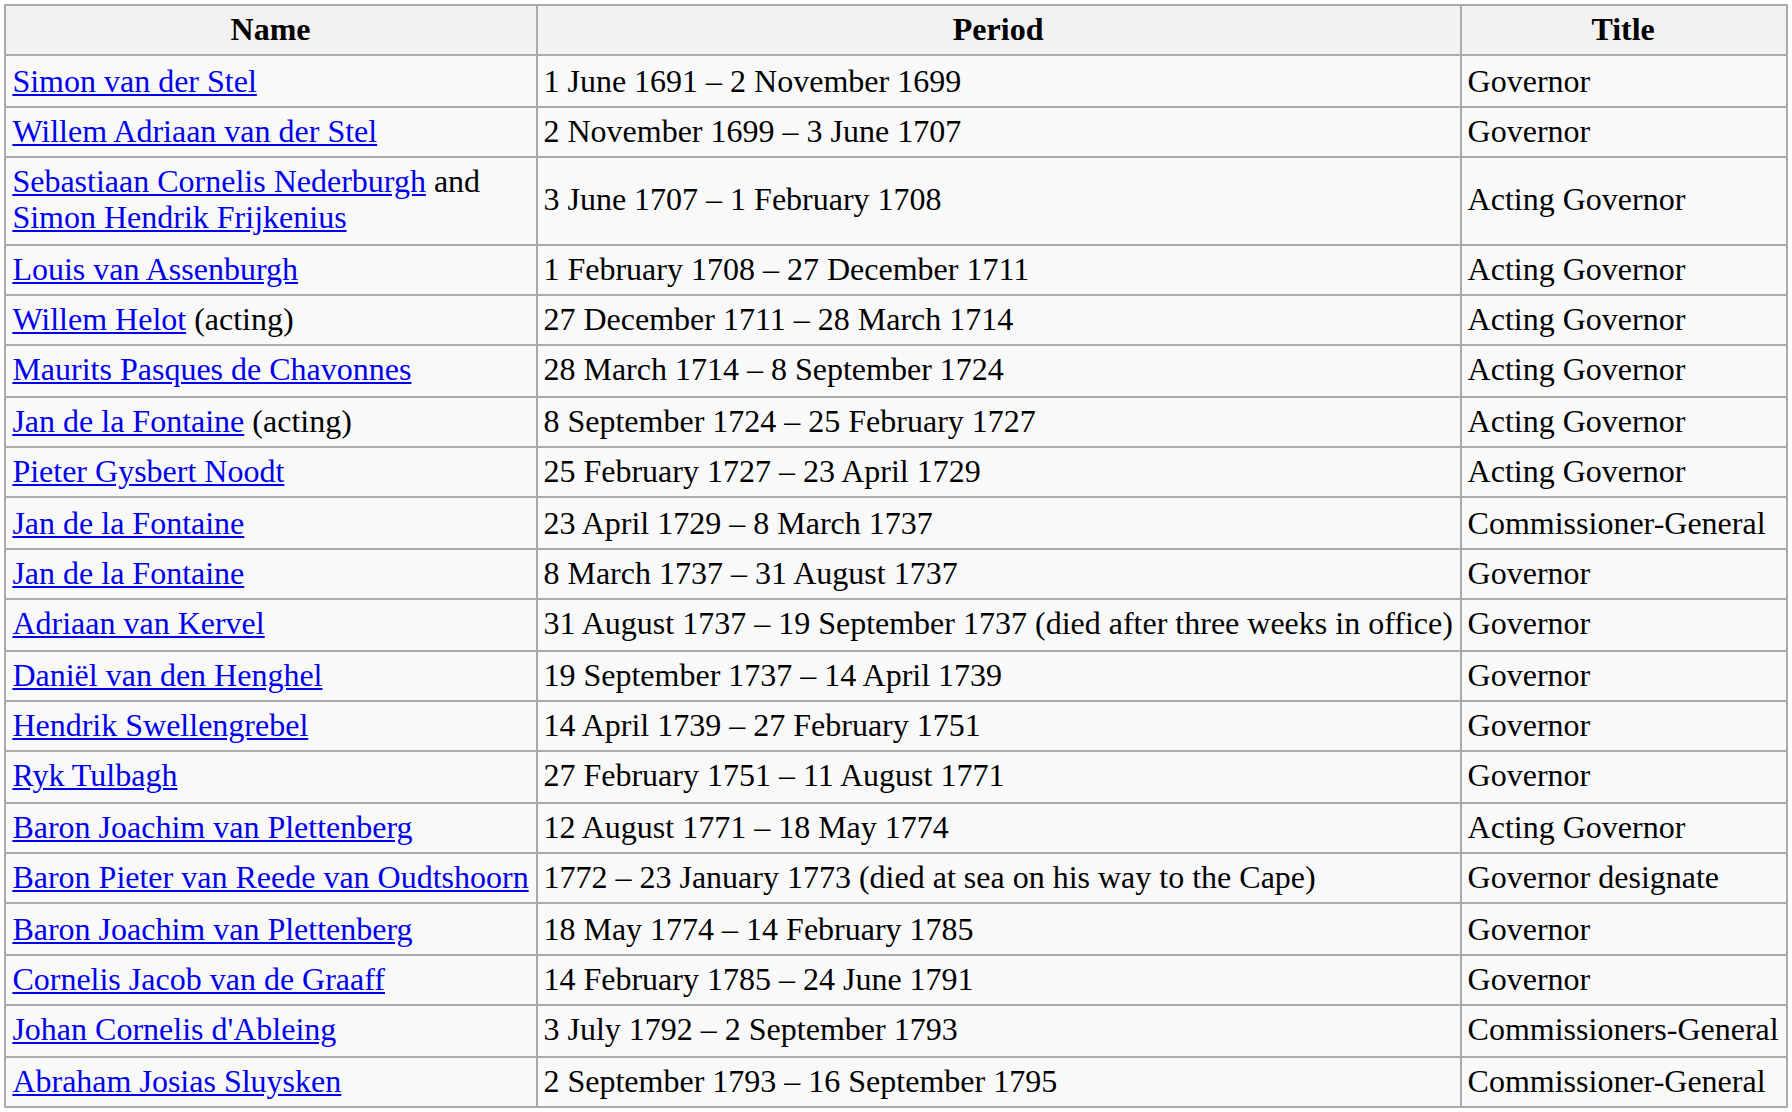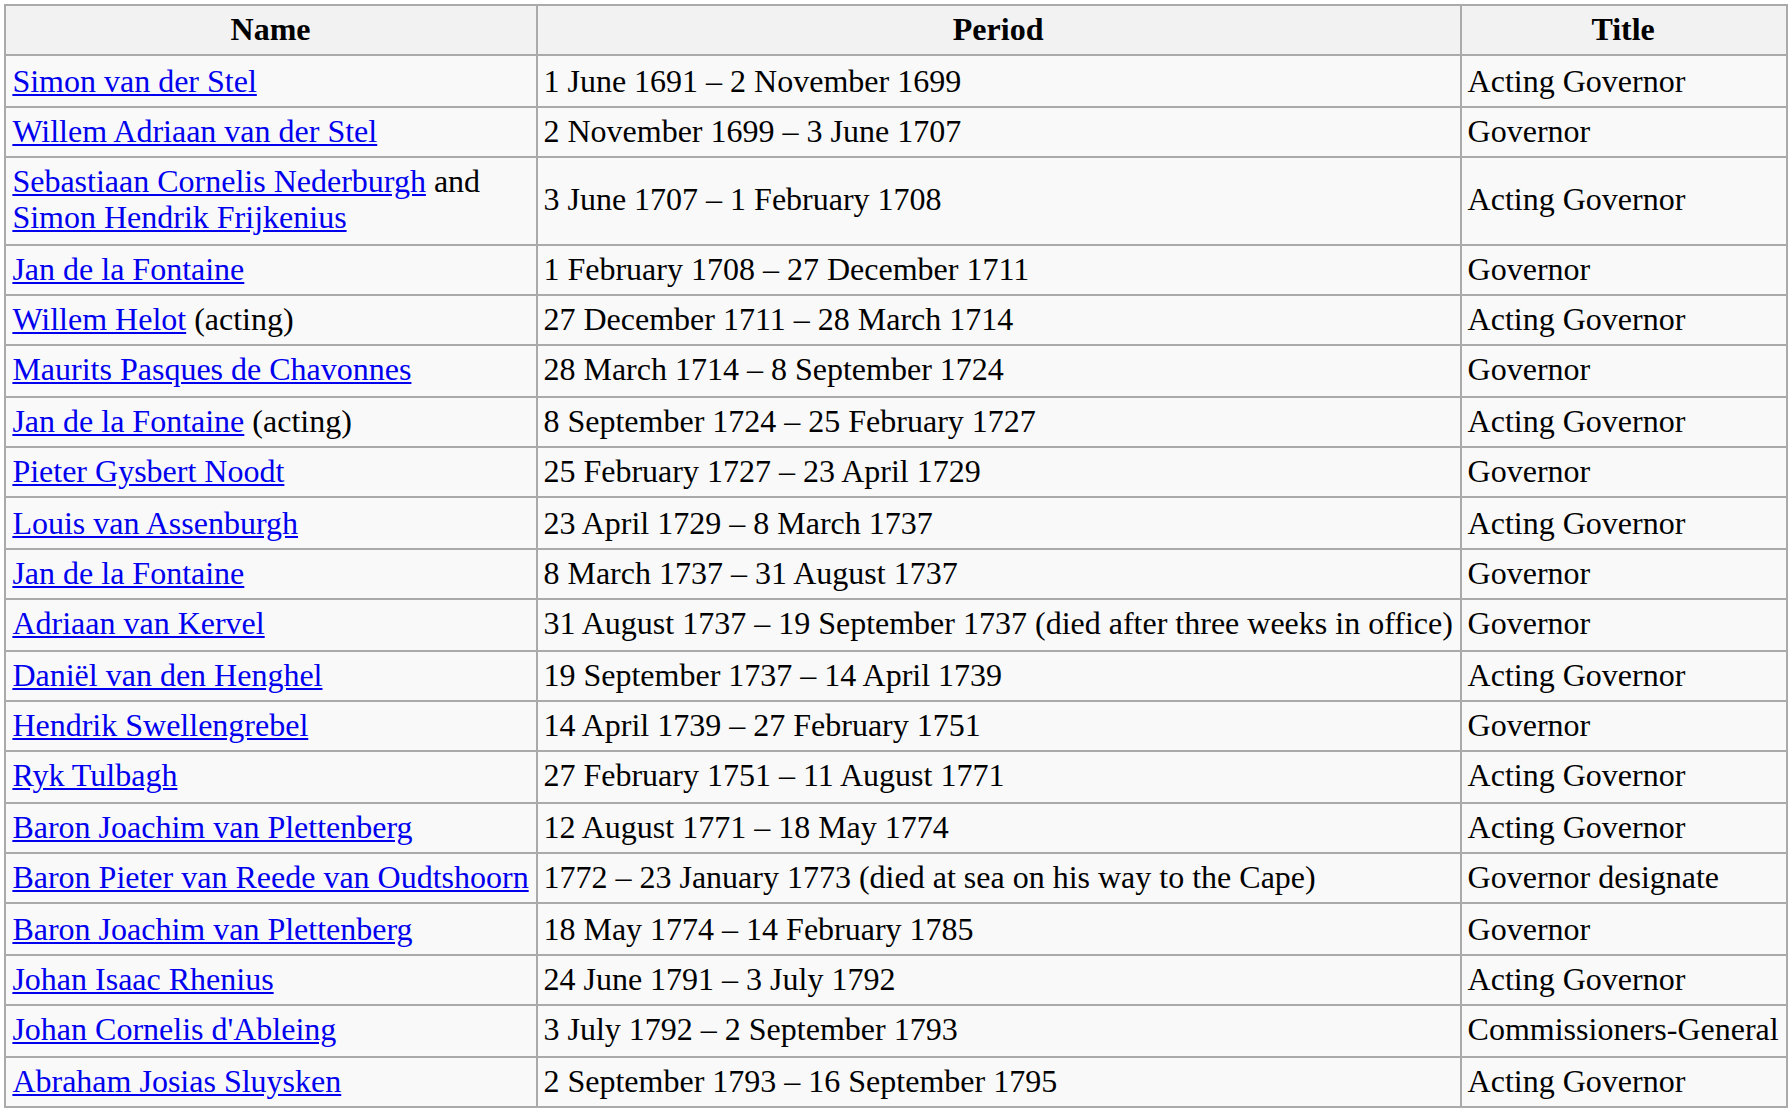 <table class="wikitable">
 <tr>
 <th scope="col">Name</th>
 <th scope="col">Period</th>
 <th scope="col">Title</th>
 </tr>
 <tr>
 <td><a href='#'>Simon van der Stel</a></td>
 <td>1 June 1691 – 2 November 1699</td>
-<td>Governor</td>
+<td>Acting Governor</td>
 </tr>
 <tr>
 <td><a href='#'>Willem Adriaan van der Stel</a></td>
 <td>2 November 1699 – 3 June 1707</td>
 <td>Governor</td>
 </tr>
 <tr>
 <td><a href='#'>Sebastiaan Cornelis Nederburgh</a> and<br><a href='#'>Simon Hendrik Frijkenius</a></td>
 <td>3 June 1707 – 1 February 1708</td>
 <td>Acting Governor</td>
 </tr>
 <tr>
-<td><a href='#'>Louis van Assenburgh</a></td>
+<td><a href='#'>Jan de la Fontaine</a></td>
 <td>1 February 1708 – 27 December 1711</td>
-<td>Acting Governor</td>
+<td>Governor</td>
 </tr>
 <tr>
 <td><a href='#'>Willem Helot</a> (acting)</td>
 <td>27 December 1711 – 28 March 1714</td>
 <td>Acting Governor</td>
 </tr>
 <tr>
 <td><a href='#'>Maurits Pasques de Chavonnes</a></td>
 <td>28 March 1714 – 8 September 1724</td>
-<td>Acting Governor</td>
+<td>Governor</td>
 </tr>
 <tr>
 <td><a href='#'>Jan de la Fontaine</a> (acting)</td>
 <td>8 September 1724 – 25 February 1727</td>
 <td>Acting Governor</td>
 </tr>
 <tr>
 <td><a href='#'>Pieter Gysbert Noodt</a></td>
 <td>25 February 1727 – 23 April 1729</td>
-<td>Acting Governor</td>
+<td>Governor</td>
 </tr>
 <tr>
-<td><a href='#'>Jan de la Fontaine</a></td>
+<td><a href='#'>Louis van Assenburgh</a></td>
 <td>23 April 1729 – 8 March 1737</td>
-<td>Commissioner-General</td>
+<td>Acting Governor</td>
 </tr>
 <tr>
 <td><a href='#'>Jan de la Fontaine</a></td>
 <td>8 March 1737 – 31 August 1737</td>
 <td>Governor</td>
 </tr>
 <tr>
 <td><a href='#'>Adriaan van Kervel</a></td>
 <td>31 August 1737 – 19 September 1737 (died after three weeks in office)</td>
 <td>Governor</td>
 </tr>
 <tr>
 <td><a href='#'>Daniël van den Henghel</a></td>
 <td>19 September 1737 – 14 April 1739</td>
-<td>Governor</td>
+<td>Acting Governor</td>
 </tr>
 <tr>
 <td><a href='#'>Hendrik Swellengrebel</a></td>
 <td>14 April 1739 – 27 February 1751</td>
 <td>Governor</td>
 </tr>
 <tr>
 <td><a href='#'>Ryk Tulbagh</a></td>
 <td>27 February 1751 – 11 August 1771</td>
-<td>Governor</td>
+<td>Acting Governor</td>
 </tr>
 <tr>
 <td><a href='#'>Baron Joachim van Plettenberg</a></td>
 <td>12 August 1771 – 18 May 1774</td>
 <td>Acting Governor</td>
 </tr>
 <tr>
 <td><a href='#'>Baron Pieter van Reede van Oudtshoorn</a></td>
 <td>1772 – 23 January 1773 (died at sea on his way to the Cape)</td>
 <td>Governor designate</td>
 </tr>
 <tr>
 <td><a href='#'>Baron Joachim van Plettenberg</a></td>
 <td>18 May 1774 – 14 February 1785</td>
 <td>Governor</td>
 </tr>
 <tr>
-<td><a href='#'>Cornelis Jacob van de Graaff</a></td>
-<td>14 February 1785 – 24 June 1791</td>
-<td>Governor</td>
+<td><a href='#'>Johan Isaac Rhenius</a></td>
+<td>24 June 1791 – 3 July 1792</td>
+<td>Acting Governor</td>
 </tr>
 <tr>
 <td><a href='#'>Johan Cornelis d'Ableing</a></td>
 <td>3 July 1792 – 2 September 1793</td>
 <td>Commissioners-General</td>
 </tr>
 <tr>
 <td><a href='#'>Abraham Josias Sluysken</a></td>
 <td>2 September 1793 – 16 September 1795</td>
-<td>Commissioner-General</td>
+<td>Acting Governor</td>
 </tr>
 </table>
